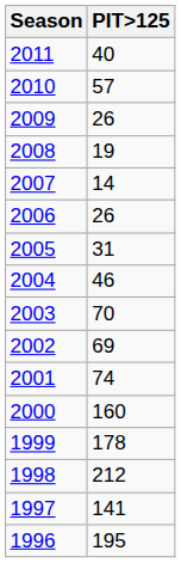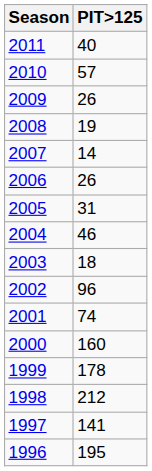 <table class="wikitable sortable">
 <tr>
 <th>Season</th>
 <th>PIT>125</th>
 </tr>
 <tr>
 <td><a href='#'>2011</a></td>
 <td>40</td>
 </tr>
 <tr>
 <td><a href='#'>2010</a></td>
 <td>57</td>
 </tr>
 <tr>
 <td><a href='#'>2009</a></td>
 <td>26</td>
 </tr>
 <tr>
 <td><a href='#'>2008</a></td>
 <td>19</td>
 </tr>
 <tr>
 <td><a href='#'>2007</a></td>
 <td>14</td>
 </tr>
 <tr>
 <td><a href='#'>2006</a></td>
 <td>26</td>
 </tr>
 <tr>
 <td><a href='#'>2005</a></td>
 <td>31</td>
 </tr>
 <tr>
 <td><a href='#'>2004</a></td>
 <td>46</td>
 </tr>
 <tr>
 <td><a href='#'>2003</a></td>
-<td>70</td>
+<td>18</td>
 </tr>
 <tr>
 <td><a href='#'>2002</a></td>
-<td>69</td>
+<td>96</td>
 </tr>
 <tr>
 <td><a href='#'>2001</a></td>
 <td>74</td>
 </tr>
 <tr>
 <td><a href='#'>2000</a></td>
 <td>160</td>
 </tr>
 <tr>
 <td><a href='#'>1999</a></td>
 <td>178</td>
 </tr>
 <tr>
 <td><a href='#'>1998</a></td>
 <td>212</td>
 </tr>
 <tr>
 <td><a href='#'>1997</a></td>
 <td>141</td>
 </tr>
 <tr>
 <td><a href='#'>1996</a></td>
 <td>195</td>
 </tr>
 </table>
